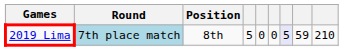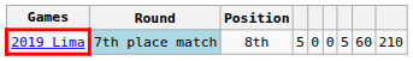 <table class="wikitable" style="text-align:center; font-size:90%;">
 <tr>
 <th>Games</th>
 <th>Round</th>
 <th>Position</th>
 <th></th>
 <th></th>
 <th></th>
 <th></th>
 <th></th>
 <th></th>
 </tr>
 <tr>
 <td style="border: 3px solid red" align=left> <a href='#'>2019 Lima</a></td>
 <td style="background: lightblue;">7th place match</td>
 <td>8th</td>
 <td>5</td>
 <td>0</td>
 <td>0</td>
-<td style="background: lavender;">5</td>
-<td>59</td>
+<td>5</td>
+<td>60</td>
 <td>210</td>
 </tr>
 </table>
